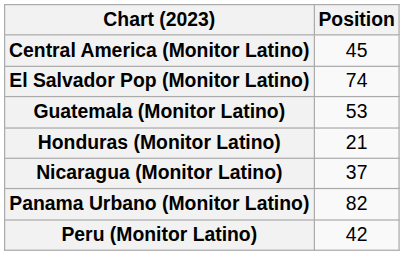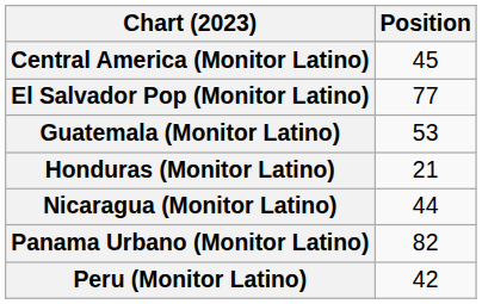 <table class="wikitable sortable plainrowheaders" style="text-align:center">
 <tr>
 <th scope="col">Chart (2023)</th>
 <th scope="col">Position</th>
 </tr>
 <tr>
 <th scope="row">Central America (Monitor Latino)</th>
 <td>45</td>
 </tr>
 <tr>
 <th scope="row">El Salvador Pop (Monitor Latino)</th>
-<td>74</td>
+<td>77</td>
 </tr>
 <tr>
 <th scope="row">Guatemala (Monitor Latino)</th>
 <td>53</td>
 </tr>
 <tr>
 <th scope="row">Honduras (Monitor Latino)</th>
 <td>21</td>
 </tr>
 <tr>
 <th scope="row">Nicaragua (Monitor Latino)</th>
-<td>37</td>
+<td>44</td>
 </tr>
 <tr>
 <th scope="row">Panama Urbano (Monitor Latino)</th>
 <td>82</td>
 </tr>
 <tr>
 <th scope="row">Peru (Monitor Latino)</th>
 <td>42</td>
 </tr>
 </table>
